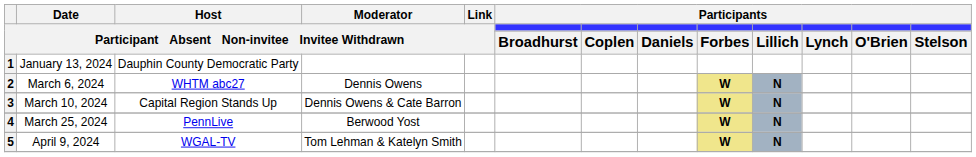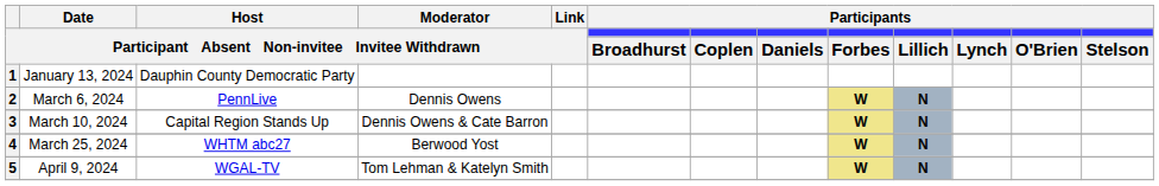 <table class="wikitable" style="text-align:center;">
 <tr style="font-size:small;">
 <th scope="col"></th>
 <th scope="col">Date</th>
 <th scope="col">Host</th>
 <th scope="col">Moderator</th>
 <th scope="col">Link</th>
 <th scope="col" colspan="8">Participants</th>
 </tr>
 <tr>
 <th colspan="5" rowspan="2"> <small>Participant  </small> <small>Absent  </small> <small>Non-invitee  </small> <small>Invitee Withdrawn</small></th>
 <th scope="col" style="background:#33f;"></th>
 <th scope="col" style="background:#33f;"></th>
 <th scope="col" style="background:#33f;"></th>
 <th scope="col" style="background:#33f;"></th>
 <th scope="col" style="background:#33f;"></th>
 <th scope="col" style="background:#33f;"></th>
 <th scope="col" style="background:#33f;"></th>
 <th scope="col" style="background:#33f;"></th>
 </tr>
 <tr>
 <th scope="col">Broadhurst</th>
 <th scope="col">Coplen</th>
 <th scope="col">Daniels</th>
 <th scope="col">Forbes</th>
 <th scope="col">Lillich</th>
 <th scope="col">Lynch</th>
 <th scope="col">O'Brien</th>
 <th scope="col">Stelson</th>
 </tr>
 <tr style="background:#fff; font-size:small;">
 <th scope="row">1</th>
 <td style="white-space:nowrap;">January 13, 2024</td>
 <td style="white-space:nowrap;">Dauphin County Democratic Party</td>
 <td style="white-space:nowrap;"></td>
 <td style="white-space:nowrap;"></td>
 <td></td>
 <td></td>
 <td></td>
 <td></td>
 <td></td>
 <td></td>
 <td></td>
 <td></td>
 </tr>
 <tr>
 </tr>
 <tr style="background:#fff; font-size:small;">
 <th scope="row">2</th>
 <td style="white-space:nowrap;">March 6, 2024</td>
-<td style="white-space:nowrap;"><a href='#'>WHTM abc27</a></td>
+<td style="white-space:nowrap;"><a href='#'>PennLive</a></td>
 <td style="white-space:nowrap;">Dennis Owens</td>
 <td style="white-space:nowrap;"></td>
 <td></td>
 <td></td>
 <td></td>
 <td style="background:#f0e68c; color:black; text-align:center;"><strong>W</strong></td>
 <td style="background:#A2B2C2; color:black; text-align:center;"><strong>N</strong></td>
 <td></td>
 <td></td>
 <td></td>
 </tr>
 <tr>
 </tr>
 <tr style="background:#fff; font-size:small;">
 <th scope="row">3</th>
 <td style="white-space:nowrap;">March 10, 2024</td>
 <td style="white-space:nowrap;">Capital Region Stands Up</td>
 <td style="white-space:nowrap;">Dennis Owens & Cate Barron</td>
 <td style="white-space:nowrap;"></td>
 <td></td>
 <td></td>
 <td></td>
 <td style="background:#f0e68c; color:black; text-align:center;"><strong>W</strong></td>
 <td style="background:#A2B2C2; color:black; text-align:center;"><strong>N</strong></td>
 <td></td>
 <td></td>
 <td></td>
 </tr>
 <tr>
 </tr>
 <tr style="background:#fff; font-size:small;">
 <th scope="row">4</th>
 <td style="white-space:nowrap;">March 25, 2024</td>
-<td style="white-space:nowrap;"><a href='#'>PennLive</a></td>
+<td style="white-space:nowrap;"><a href='#'>WHTM abc27</a></td>
 <td style="white-space:nowrap;">Berwood Yost</td>
 <td style="white-space:nowrap;"></td>
 <td></td>
 <td></td>
 <td></td>
 <td style="background:#f0e68c; color:black; text-align:center;"><strong>W</strong></td>
 <td style="background:#A2B2C2; color:black; text-align:center;"><strong>N</strong></td>
 <td></td>
 <td></td>
 <td></td>
 </tr>
 <tr>
 </tr>
 <tr style="background:#fff; font-size:small;">
 <th scope="row">5</th>
 <td style="white-space:nowrap;">April 9, 2024</td>
 <td style="white-space:nowrap;"><a href='#'>WGAL-TV</a></td>
 <td style="white-space:nowrap;">Tom Lehman & Katelyn Smith</td>
 <td style="white-space:nowrap;"></td>
 <td></td>
 <td></td>
 <td></td>
 <td style="background:#f0e68c; color:black; text-align:center;"><strong>W</strong></td>
 <td style="background:#A2B2C2; color:black; text-align:center;"><strong>N</strong></td>
 <td></td>
 <td></td>
 <td></td>
 </tr>
 <tr>
 </tr>
 </table>
